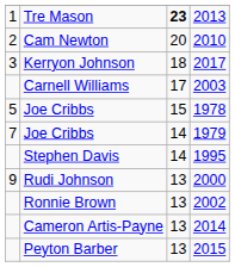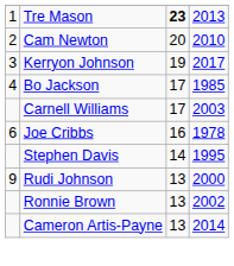 <table class="wikitable">
 <tr>
 </tr>
 <tr>
 <td>1</td>
 <td><a href='#'>Tre Mason</a></td>
 <td><strong>23</strong></td>
 <td><a href='#'>2013</a></td>
 </tr>
 <tr>
 <td>2</td>
 <td><a href='#'>Cam Newton</a></td>
 <td>20</td>
 <td><a href='#'>2010</a></td>
 </tr>
 <tr>
 <td>3</td>
 <td><a href='#'>Kerryon Johnson</a></td>
-<td>18</td>
+<td>19</td>
 <td><a href='#'>2017</a></td>
+</tr>
+<tr>
+<td>4</td>
+<td><a href='#'>Bo Jackson</a></td>
+<td>17</td>
+<td><a href='#'>1985</a></td>
 </tr>
 <tr>
 <td></td>
 <td><a href='#'>Carnell Williams</a></td>
 <td>17</td>
 <td><a href='#'>2003</a></td>
 </tr>
 <tr>
-<td>5</td>
+<td>6</td>
 <td><a href='#'>Joe Cribbs</a></td>
-<td>15</td>
+<td>16</td>
 <td><a href='#'>1978</a></td>
-</tr>
-<tr>
-<td>7</td>
-<td><a href='#'>Joe Cribbs</a></td>
-<td>14</td>
-<td><a href='#'>1979</a></td>
 </tr>
 <tr>
 <td></td>
 <td><a href='#'>Stephen Davis</a></td>
 <td>14</td>
 <td><a href='#'>1995</a></td>
 </tr>
 <tr>
 <td>9</td>
 <td><a href='#'>Rudi Johnson</a></td>
 <td>13</td>
 <td><a href='#'>2000</a></td>
 </tr>
 <tr>
 <td></td>
 <td><a href='#'>Ronnie Brown</a></td>
 <td>13</td>
 <td><a href='#'>2002</a></td>
 </tr>
 <tr>
 <td></td>
 <td><a href='#'>Cameron Artis-Payne</a></td>
 <td>13</td>
 <td><a href='#'>2014</a></td>
 </tr>
-<tr>
-<td></td>
-<td><a href='#'>Peyton Barber</a></td>
-<td>13</td>
-<td><a href='#'>2015</a></td>
-</tr>
 </table>
